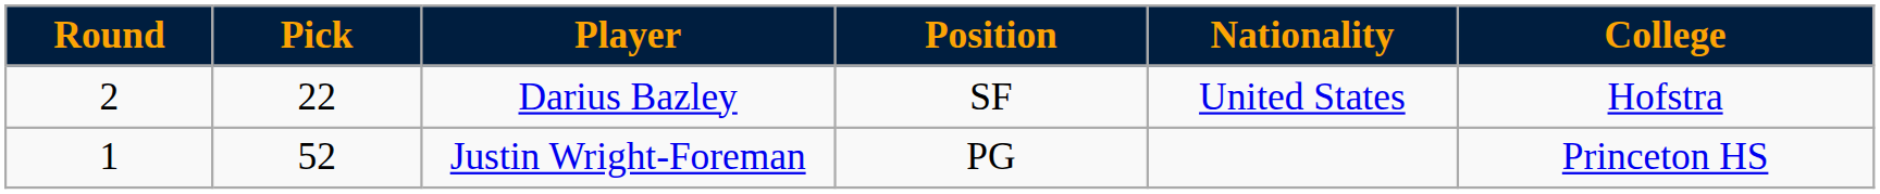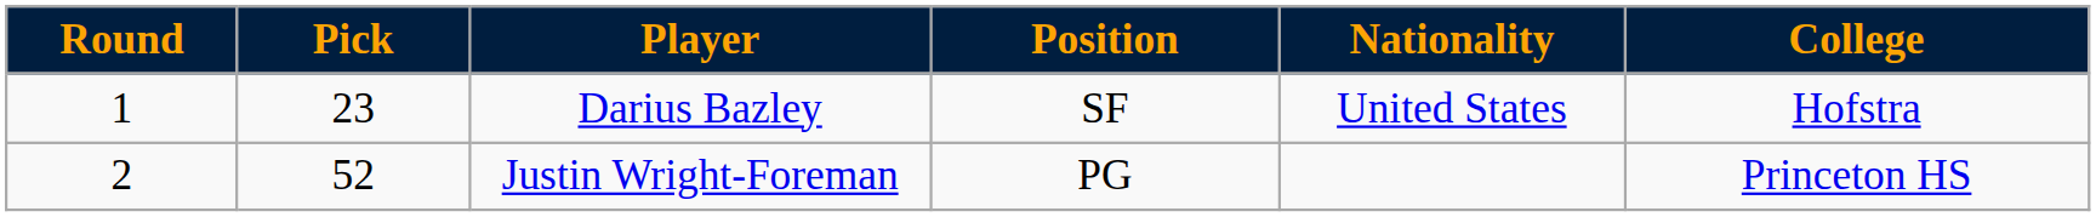 <table class="wikitable sortable sortable">
 <tr>
 <th style="background:#001e3f; color:#fca404" width="10%">Round</th>
 <th style="background:#001e3f; color:#fca404" width="10%">Pick</th>
 <th style="background:#001e3f; color:#fca404" width="20%">Player</th>
 <th style="background:#001e3f; color:#fca404" width="15%">Position</th>
 <th style="background:#001e3f; color:#fca404" width="15%">Nationality</th>
 <th style="background:#001e3f; color:#fca404" width="20%">College</th>
 </tr>
 <tr style="text-align: center">
-<td>2</td>
-<td>22</td>
+<td>1</td>
+<td>23</td>
 <td><a href='#'>Darius Bazley</a></td>
 <td>SF</td>
 <td> <a href='#'>United States</a></td>
 <td><a href='#'>Hofstra</a></td>
 </tr>
 <tr style="text-align: center">
-<td>1</td>
+<td>2</td>
 <td>52</td>
 <td><a href='#'>Justin Wright-Foreman</a></td>
 <td>PG</td>
 <td></td>
 <td><a href='#'>Princeton HS</a></td>
 </tr>
 </table>
